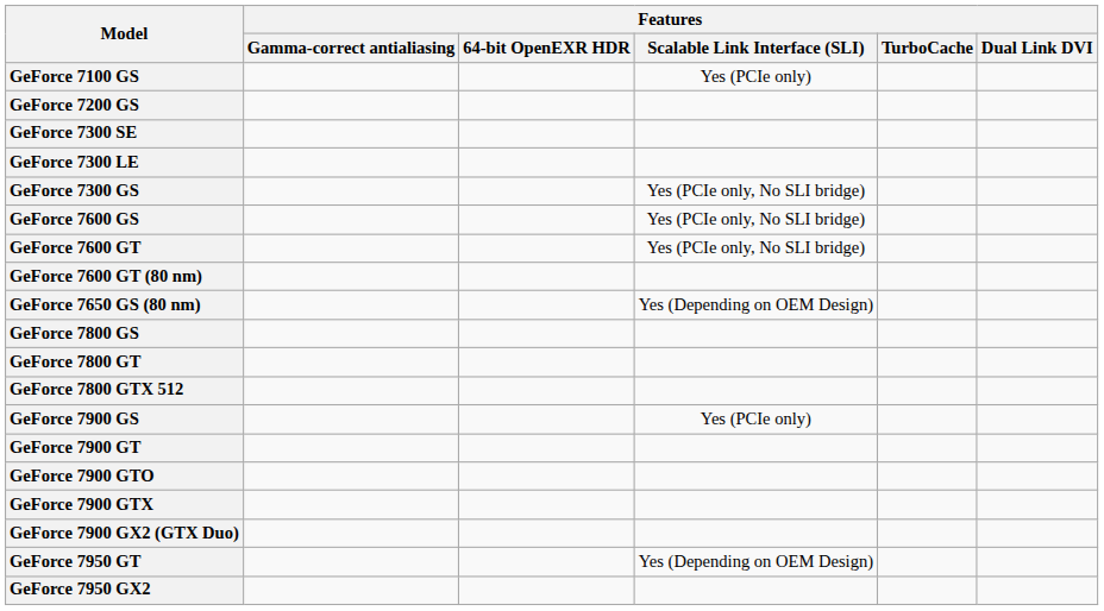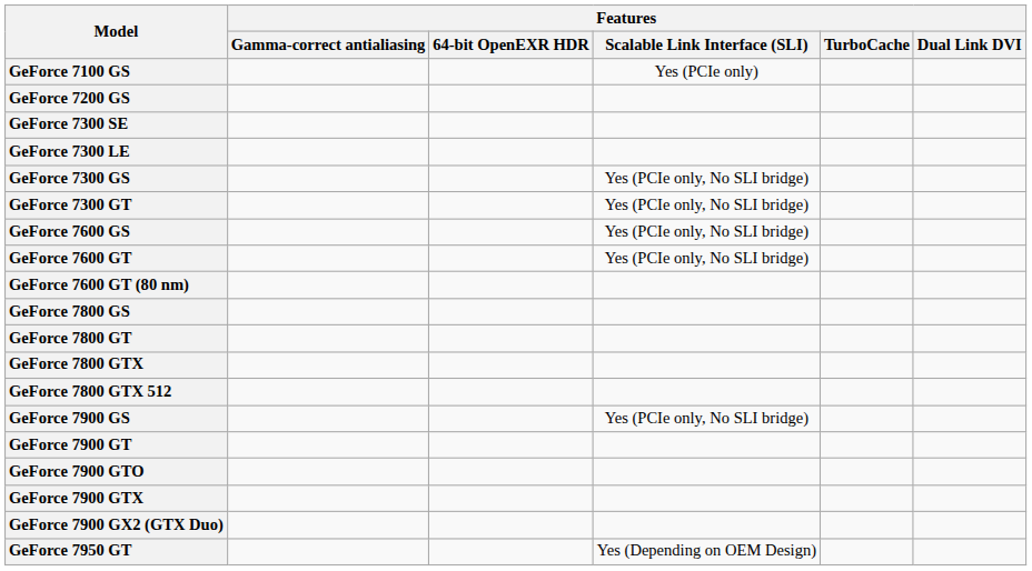 <table class="mw-datatable wikitable sortable sort-under" style="font-size:85%; text-align:center;">
 <tr>
 <th rowspan="2">Model</th>
 <th colspan="5">Features</th>
 </tr>
 <tr>
 <th>Gamma-correct antialiasing</th>
 <th>64-bit OpenEXR HDR</th>
 <th>Scalable Link Interface (SLI)</th>
 <th>TurboCache</th>
 <th>Dual Link DVI</th>
 </tr>
 <tr>
 <th style="text-align:left;">GeForce 7100 GS</th>
 <td></td>
 <td></td>
 <td> Yes (PCIe only)</td>
 <td></td>
 <td></td>
 </tr>
 <tr>
 <th style="text-align:left;">GeForce 7200 GS</th>
 <td></td>
 <td></td>
 <td></td>
 <td></td>
 <td></td>
 </tr>
 <tr>
 <th style="text-align:left;">GeForce 7300 SE</th>
 <td></td>
 <td></td>
 <td></td>
 <td></td>
 <td></td>
 </tr>
 <tr>
 <th style="text-align:left;">GeForce 7300 LE</th>
 <td></td>
 <td></td>
 <td></td>
 <td></td>
 <td></td>
 </tr>
 <tr>
 <th style="text-align:left;">GeForce 7300 GS</th>
 <td></td>
 <td></td>
 <td> Yes (PCIe only, No SLI bridge)</td>
 <td></td>
 <td></td>
 </tr>
 <tr>
+<th style="text-align:left;">GeForce 7300 GT</th>
+<td></td>
+<td></td>
+<td> Yes (PCIe only, No SLI bridge)</td>
+<td></td>
+<td></td>
+</tr>
+<tr>
 <th style="text-align:left;">GeForce 7600 GS</th>
 <td></td>
 <td></td>
 <td> Yes (PCIe only, No SLI bridge)</td>
 <td></td>
 <td></td>
 </tr>
 <tr>
 <th style="text-align:left;">GeForce 7600 GT</th>
 <td></td>
 <td></td>
 <td> Yes (PCIe only, No SLI bridge)</td>
 <td></td>
 <td></td>
 </tr>
 <tr>
 <th style="text-align:left;">GeForce 7600 GT (80 nm)</th>
 <td></td>
 <td></td>
 <td></td>
 <td></td>
 <td></td>
 </tr>
 <tr>
-<th style="text-align:left;">GeForce 7650 GS (80 nm)</th>
-<td></td>
-<td></td>
-<td> Yes (Depending on OEM Design)</td>
-<td></td>
-<td></td>
-</tr>
-<tr>
 <th style="text-align:left;">GeForce 7800 GS</th>
 <td></td>
 <td></td>
 <td></td>
 <td></td>
 <td></td>
 </tr>
 <tr>
 <th style="text-align:left;">GeForce 7800 GT</th>
+<td></td>
+<td></td>
+<td></td>
+<td></td>
+<td></td>
+</tr>
+<tr>
+<th style="text-align:left;">GeForce 7800 GTX</th>
 <td></td>
 <td></td>
 <td></td>
 <td></td>
 <td></td>
 </tr>
 <tr>
 <th style="text-align:left;">GeForce 7800 GTX 512</th>
 <td></td>
 <td></td>
 <td></td>
 <td></td>
 <td></td>
 </tr>
 <tr>
 <th style="text-align:left;">GeForce 7900 GS</th>
 <td></td>
 <td></td>
-<td> Yes (PCIe only)</td>
+<td> Yes (PCIe only, No SLI bridge)</td>
 <td></td>
 <td></td>
 </tr>
 <tr>
 <th style="text-align:left;">GeForce 7900 GT</th>
 <td></td>
 <td></td>
 <td></td>
 <td></td>
 <td></td>
 </tr>
 <tr>
 <th style="text-align:left;">GeForce 7900 GTO</th>
 <td></td>
 <td></td>
 <td></td>
 <td></td>
 <td></td>
 </tr>
 <tr>
 <th style="text-align:left;">GeForce 7900 GTX</th>
 <td></td>
 <td></td>
 <td></td>
 <td></td>
 <td></td>
 </tr>
 <tr>
 <th style="text-align:left;">GeForce 7900 GX2 (GTX Duo)</th>
 <td></td>
 <td></td>
 <td></td>
 <td></td>
 <td></td>
 </tr>
 <tr>
 <th style="text-align:left;">GeForce 7950 GT</th>
 <td></td>
 <td></td>
 <td> Yes (Depending on OEM Design)</td>
 <td></td>
 <td></td>
 </tr>
-<tr>
-<th style="text-align:left;">GeForce 7950 GX2</th>
-<td></td>
-<td></td>
-<td></td>
-<td></td>
-<td></td>
-</tr>
 </table>
